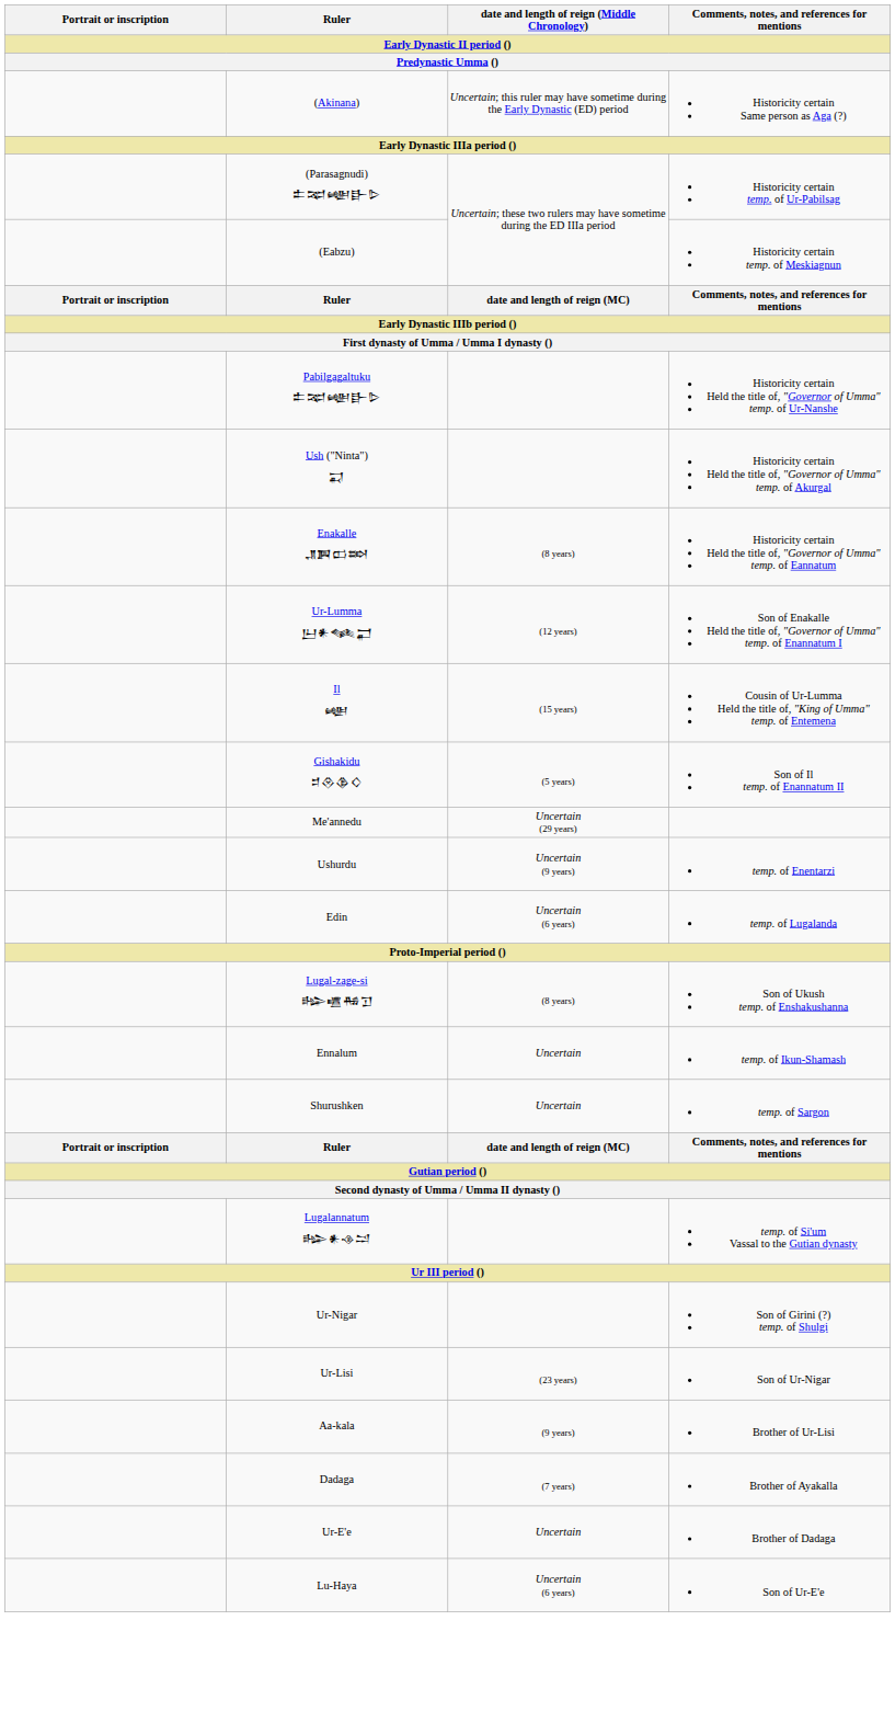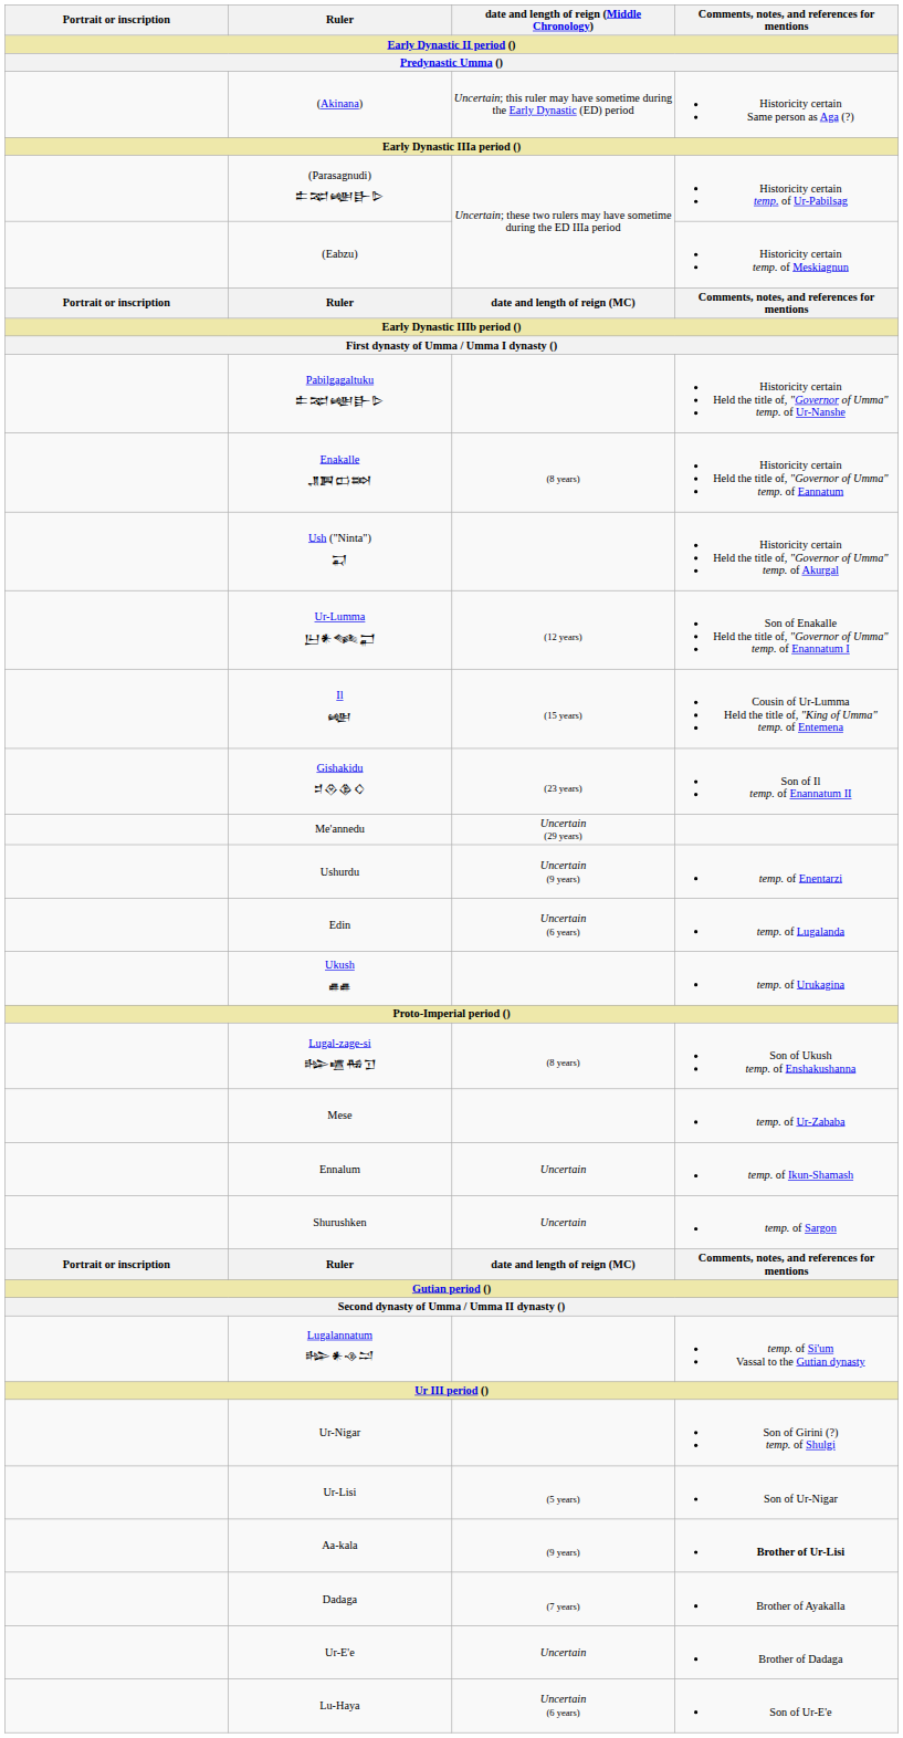 <table class="wikitable"border="1"style="width:100%;text-align:center">
 <tr>
 <th width="25%">Portrait or inscription</th>
 <th width="25%">Ruler</th>
 <th width="25%"> date and length of reign (<a href='#'>Middle Chronology</a>)</th>
 <th width="25%">Comments, notes, and references for mentions</th>
 </tr>
 <tr>
 <td colspan="4"align="center"style="background-color:palegoldenrod"><strong><a href='#'>Early Dynastic II period</a> ()</strong></td>
 </tr>
 <tr>
 <th colspan="4"><a href='#'>Predynastic Umma</a> ()</th>
 </tr>
 <tr>
 <td></td>
 <td>(<a href='#'>Akinana</a>)</td>
 <td><em>Uncertain</em>; this ruler may have  sometime during the <a href='#'>Early Dynastic</a> (ED) period</td>
 <td><br><ul><li>Historicity certain</li><li>Same person as <a href='#'>Aga</a> (?)</li></ul></td>
 </tr>
 <tr>
 <td colspan="4"align="center"style="background-color:palegoldenrod"><strong>Early Dynastic IIIa period ()</strong></td>
 </tr>
 <tr>
 <td></td>
 <td>(Parasagnudi)<br>𒉺𒉈𒅍𒃲𒌇</td>
 <td rowspan="2"><em>Uncertain</em>; these two rulers may have  sometime during the ED IIIa period</td>
 <td><br><ul><li>Historicity certain</li><li><em><a href='#'>temp.</a></em> of <a href='#'>Ur-Pabilsag</a></li></ul></td>
 </tr>
 <tr>
 <td></td>
 <td>(Eabzu)</td>
 <td><br><ul><li>Historicity certain</li><li><em>temp.</em> of <a href='#'>Meskiagnun</a></li></ul></td>
 </tr>
 <tr>
 <th width="25%">Portrait or inscription</th>
 <th width="25%">Ruler</th>
 <th width="25%"> date and length of reign (MC)</th>
 <th width="25%">Comments, notes, and references for mentions</th>
 </tr>
 <tr>
 <td colspan="4"align="center"style="background-color:palegoldenrod"><strong>Early Dynastic IIIb period ()</strong></td>
 </tr>
 <tr>
 <th colspan="4">First dynasty of Umma / Umma I dynasty ()</th>
 </tr>
 <tr>
 <td></td>
 <td><a href='#'>Pabilgagaltuku</a><br>𒉺𒉈𒅍𒃲𒌇</td>
 <td></td>
 <td><br><ul><li>Historicity certain</li><li>Held the title of, <em>"<a href='#'>Governor</a> of Umma"</em></li><li><em>temp.</em> of <a href='#'>Ur-Nanshe</a></li></ul></td>
 </tr>
 <tr>
 <td></td>
+<td><a href='#'>Enakalle</a><br>𒂗𒀉𒆗𒇷</td>
+<td><br><small>(8 years)</small></td>
+<td><br><ul><li>Historicity certain</li><li>Held the title of, <em>"Governor of Umma"</em></li><li><em>temp.</em> of <a href='#'>Eannatum</a></li></ul></td>
+</tr>
+<tr>
+<td></td>
 <td><a href='#'>Ush</a> ("Ninta")<br>𒍑</td>
 <td></td>
 <td><br><ul><li>Historicity certain</li><li>Held the title of, <em>"Governor of Umma"</em></li><li><em>temp.</em> of <a href='#'>Akurgal</a></li></ul></td>
-</tr>
-<tr>
-<td></td>
-<td><a href='#'>Enakalle</a><br>𒂗𒀉𒆗𒇷</td>
-<td><br><small>(8 years)</small></td>
-<td><br><ul><li>Historicity certain</li><li>Held the title of, <em>"Governor of Umma"</em></li><li><em>temp.</em> of <a href='#'>Eannatum</a></li></ul></td>
 </tr>
 <tr>
 <td></td>
 <td><a href='#'>Ur-Lumma</a><br>𒌨𒀭𒈝𒂷</td>
 <td><br><small>(12 years)</small></td>
 <td><br><ul><li>Son of Enakalle</li><li>Held the title of, <em>"Governor of Umma"</em></li><li><em>temp.</em> of <a href='#'>Enannatum I</a></li></ul></td>
 </tr>
 <tr>
 <td></td>
 <td><a href='#'>Il</a><br>𒅍</td>
 <td><br><small>(15 years)</small></td>
 <td><br><ul><li>Cousin of Ur-Lumma</li><li>Held the title of, <em>"King of Umma"</em></li><li><em>temp.</em> of <a href='#'>Entemena</a></li></ul></td>
 </tr>
 <tr>
 <td></td>
 <td><a href='#'>Gishakidu</a><br>𒄑𒊮𒆠𒄭</td>
-<td><br><small>(5 years)</small></td>
+<td><br><small>(23 years)</small></td>
 <td><br><ul><li>Son of Il</li><li><em>temp.</em> of <a href='#'>Enannatum II</a></li></ul></td>
 </tr>
 <tr>
 <td></td>
 <td>Me'annedu</td>
 <td><em>Uncertain</em><br><small>(29 years)</small></td>
 <td></td>
 </tr>
 <tr>
 <td></td>
 <td>Ushurdu</td>
 <td><em>Uncertain</em><br><small>(9 years)</small></td>
 <td><br><ul><li><em>temp.</em> of <a href='#'>Enentarzi</a></li></ul></td>
 </tr>
 <tr>
 <td></td>
 <td>Edin</td>
 <td><em>Uncertain</em><br><small>(6 years)</small></td>
 <td><br><ul><li><em>temp.</em> of <a href='#'>Lugalanda</a></li></ul></td>
 </tr>
 <tr>
+<td></td>
+<td><a href='#'>Ukush</a><br>𒌑𒌑</td>
+<td></td>
+<td><br><ul><li><em>temp.</em> of <a href='#'>Urukagina</a></li></ul></td>
+</tr>
+<tr>
 <td colspan="4"align="center"style="background-color:palegoldenrod"><strong>Proto-Imperial period ()</strong></td>
 </tr>
 <tr>
 <td></td>
 <td><a href='#'>Lugal-zage-si</a><br>𒈗𒍠𒄀𒋛</td>
 <td><br><small>(8 years)</small></td>
 <td><br><ul><li>Son of Ukush</li><li><em>temp.</em> of <a href='#'>Enshakushanna</a></li></ul></td>
+</tr>
+<tr>
+<td></td>
+<td>Mese</td>
+<td></td>
+<td><br><ul><li><em>temp.</em> of <a href='#'>Ur-Zababa</a></li></ul></td>
 </tr>
 <tr>
 <td></td>
 <td>Ennalum</td>
 <td><em>Uncertain</em></td>
 <td><br><ul><li><em>temp.</em> of <a href='#'>Ikun-Shamash</a></li></ul></td>
 </tr>
 <tr>
 <td></td>
 <td>Shurushken</td>
 <td><em>Uncertain</em></td>
 <td><br><ul><li><em>temp.</em> of <a href='#'>Sargon</a></li></ul></td>
 </tr>
 <tr>
 <th width="25%">Portrait or inscription</th>
 <th width="25%">Ruler</th>
 <th width="25%"> date and length of reign (MC)</th>
 <th width="25%">Comments, notes, and references for mentions</th>
 </tr>
 <tr>
 <td colspan="4"align="center"style="background-color:palegoldenrod"><strong><a href='#'>Gutian period</a> ()</strong></td>
 </tr>
 <tr>
 <th colspan="4">Second dynasty of Umma / Umma II dynasty ()</th>
 </tr>
 <tr>
 <td></td>
 <td><a href='#'>Lugalannatum</a><br>𒈗𒀭𒈾𒁺</td>
 <td></td>
 <td><br><ul><li><em>temp.</em> of <a href='#'>Si'um</a></li><li>Vassal to the <a href='#'>Gutian dynasty</a></li></ul></td>
 </tr>
 <tr>
 <td colspan="4"align="center"style="background-color:palegoldenrod"><strong><a href='#'>Ur III period</a> ()</strong></td>
 </tr>
 <tr>
 <td></td>
 <td>Ur-Nigar</td>
 <td></td>
 <td><br><ul><li>Son of Girini (?)</li><li><em>temp.</em> of <a href='#'>Shulgi</a></li></ul></td>
 </tr>
 <tr>
 <td></td>
 <td>Ur-Lisi</td>
-<td><br><small>(23 years)</small></td>
+<td><br><small>(5 years)</small></td>
 <td><br><ul><li>Son of Ur-Nigar</li></ul></td>
 </tr>
 <tr>
 <td></td>
 <td>Aa-kala</td>
 <td><br><small>(9 years)</small></td>
-<td><br><ul><li>Brother of Ur-Lisi</li></ul></td>
+<td><strong><br><ul><li>Brother of Ur-Lisi</li></ul></strong></td>
 </tr>
 <tr>
 <td></td>
 <td>Dadaga</td>
 <td><br><small>(7 years)</small></td>
 <td><br><ul><li>Brother of Ayakalla</li></ul></td>
 </tr>
 <tr>
 <td></td>
 <td>Ur-E'e</td>
 <td><em>Uncertain</em></td>
 <td><br><ul><li>Brother of Dadaga</li></ul></td>
 </tr>
 <tr>
 <td></td>
 <td>Lu-Haya</td>
 <td><em>Uncertain</em><br><small>(6 years)</small></td>
 <td><br><ul><li>Son of Ur-E'e</li></ul></td>
 </tr>
 </table>
